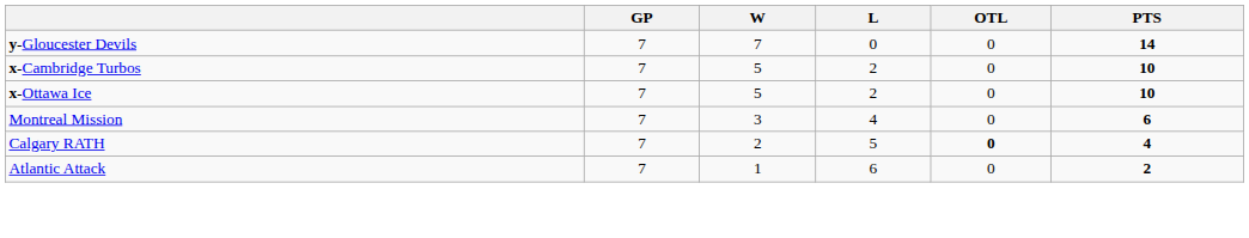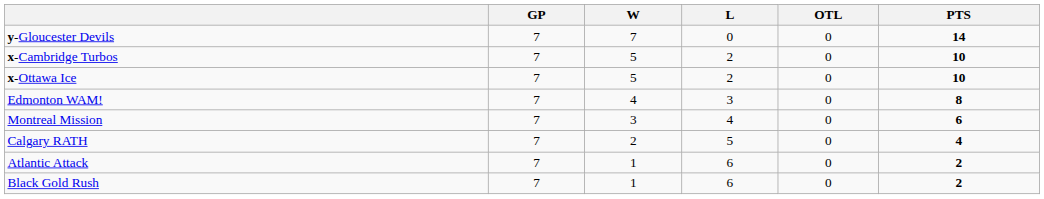 <table class="wikitable" style="text-align:center">
 <tr>
 <th bgcolor="#DDDDFF" width="15%"></th>
 <th bgcolor="#DDDDFF" width="3%">GP</th>
 <th bgcolor="#DDDDFF" width="3%">W</th>
 <th bgcolor="#DDDDFF" width="3%">L</th>
 <th bgcolor="#DDDDFF" width="3%">OTL</th>
 <th bgcolor="#DDDDFF" width="5%">PTS</th>
 </tr>
 <tr>
 <td align=left><strong>y</strong>-<a href='#'>Gloucester Devils</a></td>
 <td>7</td>
 <td>7</td>
 <td>0</td>
 <td>0</td>
 <td><strong>14</strong></td>
 </tr>
 <tr>
 <td align=left><strong>x</strong>-<a href='#'>Cambridge Turbos</a></td>
 <td>7</td>
 <td>5</td>
 <td>2</td>
 <td>0</td>
 <td><strong>10</strong></td>
 </tr>
 <tr>
 <td align=left><strong>x</strong>-<a href='#'>Ottawa Ice</a></td>
 <td>7</td>
 <td>5</td>
 <td>2</td>
 <td>0</td>
 <td><strong>10</strong></td>
 </tr>
 <tr>
+<td align=left><a href='#'>Edmonton WAM!</a></td>
+<td>7</td>
+<td>4</td>
+<td>3</td>
+<td>0</td>
+<td><strong>8</strong></td>
+</tr>
+<tr>
 <td align=left><a href='#'>Montreal Mission</a></td>
 <td>7</td>
 <td>3</td>
 <td>4</td>
 <td>0</td>
 <td><strong>6</strong></td>
 </tr>
 <tr>
 <td align=left><a href='#'>Calgary RATH</a></td>
 <td>7</td>
 <td>2</td>
 <td>5</td>
-<td><strong>0</strong></td>
+<td>0</td>
 <td><strong>4</strong></td>
 </tr>
 <tr>
 <td align=left><a href='#'>Atlantic Attack</a></td>
 <td>7</td>
 <td>1</td>
 <td>6</td>
 <td>0</td>
 <td><strong>2</strong></td>
 </tr>
+<tr>
+<td align=left><a href='#'>Black Gold Rush</a></td>
+<td>7</td>
+<td>1</td>
+<td>6</td>
+<td>0</td>
+<td><strong>2</strong></td>
+</tr>
 </table>
